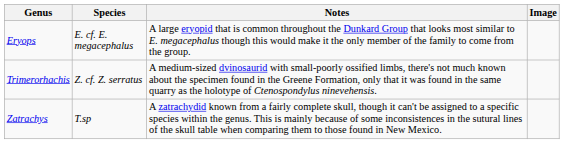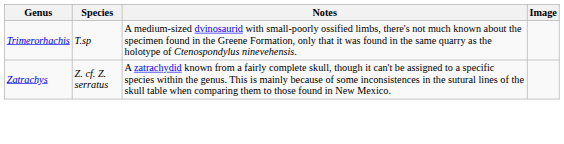 <table class="wikitable">
 <tr>
 <th>Genus</th>
 <th>Species</th>
 <th>Notes</th>
 <th>Image</th>
 </tr>
 <tr>
-<td><em><a href='#'>Eryops</a></em></td>
-<td><em>E. cf. E. megacephalus</em></td>
-<td>A large <a href='#'>eryopid</a> that is common throughout the <a href='#'>Dunkard Group</a> that looks most similar to <em>E. megacephalus</em> though this would make it the only member of the family to come from the group.</td>
-<td></td>
-</tr>
-<tr>
 <td><em><a href='#'>Trimerorhachis</a></em></td>
-<td><em>Z. cf. Z. serratus</em></td>
+<td><em>T.sp</em></td>
 <td>A medium-sized <a href='#'>dvinosaurid</a> with small-poorly ossified limbs, there's not much known about the specimen found in the Greene Formation, only that it was found in the same quarry as the holotype of <em>Ctenospondylus ninevehensis</em>.</td>
 <td></td>
 </tr>
 <tr>
 <td><em><a href='#'>Zatrachys</a></em></td>
-<td><em>T.sp</em></td>
+<td><em>Z. cf. Z. serratus</em></td>
 <td>A <a href='#'>zatrachydid</a> known from a fairly complete skull, though it can't be assigned to a specific species within the genus. This is mainly because of some inconsistences in the sutural lines of the skull table when comparing them to those found in New Mexico.</td>
 <td></td>
 </tr>
 </table>
